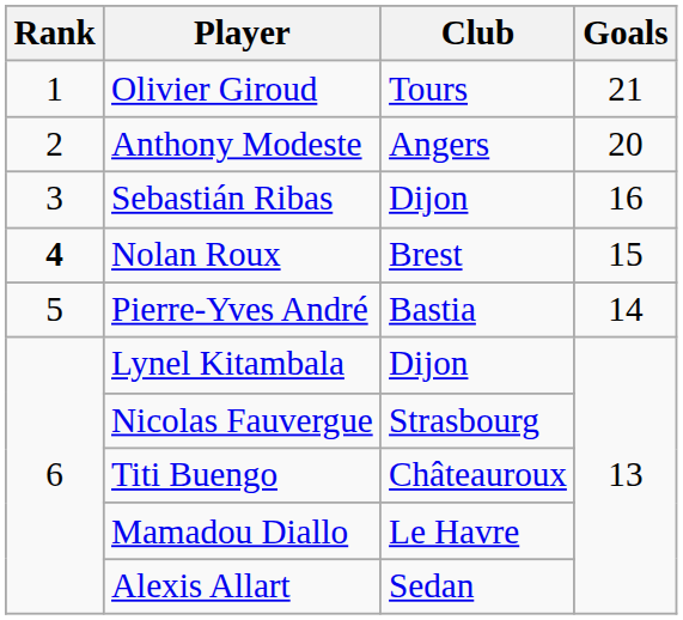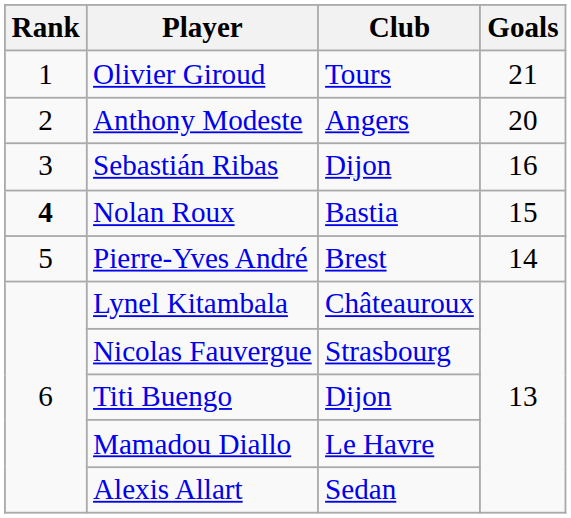 <table class="wikitable" style="text-align:center">
 <tr>
 <th>Rank</th>
 <th>Player</th>
 <th>Club</th>
 <th>Goals</th>
 </tr>
 <tr>
 <td>1</td>
 <td align="left"> <a href='#'>Olivier Giroud</a></td>
 <td align="left"><a href='#'>Tours</a></td>
 <td>21</td>
 </tr>
 <tr>
 <td>2</td>
 <td align="left"> <a href='#'>Anthony Modeste</a></td>
 <td align="left"><a href='#'>Angers</a></td>
 <td>20</td>
 </tr>
 <tr>
 <td>3</td>
 <td align="left"> <a href='#'>Sebastián Ribas</a></td>
 <td align="left"><a href='#'>Dijon</a></td>
 <td>16</td>
 </tr>
 <tr>
 <td><strong>4</strong></td>
 <td align="left"> <a href='#'>Nolan Roux</a></td>
-<td align="left"><a href='#'>Brest</a></td>
+<td align="left"><a href='#'>Bastia</a></td>
 <td>15</td>
 </tr>
 <tr>
 <td>5</td>
 <td align="left"> <a href='#'>Pierre-Yves André</a></td>
-<td align="left"><a href='#'>Bastia</a></td>
+<td align="left"><a href='#'>Brest</a></td>
 <td>14</td>
 </tr>
 <tr>
 <td rowspan="5">6</td>
 <td align="left"> <a href='#'>Lynel Kitambala</a></td>
-<td align="left"><a href='#'>Dijon</a></td>
+<td align="left"><a href='#'>Châteauroux</a></td>
 <td rowspan="5">13</td>
 </tr>
 <tr>
 <td align="left"> <a href='#'>Nicolas Fauvergue</a></td>
 <td align="left"><a href='#'>Strasbourg</a></td>
 </tr>
 <tr>
 <td align="left"> <a href='#'>Titi Buengo</a></td>
-<td align="left"><a href='#'>Châteauroux</a></td>
+<td align="left"><a href='#'>Dijon</a></td>
 </tr>
 <tr>
 <td align="left"> <a href='#'>Mamadou Diallo</a></td>
 <td align="left"><a href='#'>Le Havre</a></td>
 </tr>
 <tr>
 <td align="left"> <a href='#'>Alexis Allart</a></td>
 <td align="left"><a href='#'>Sedan</a></td>
 </tr>
 </table>
